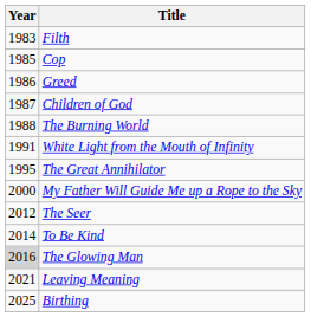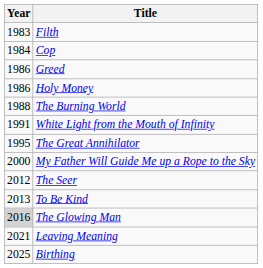 <table class="wikitable" border="1">
 <tr>
 <th>Year</th>
 <th>Title</th>
 </tr>
 <tr>
 <td>1983</td>
 <td><em><a href='#'>Filth</a></em></td>
 </tr>
 <tr>
-<td>1985</td>
+<td>1984</td>
 <td><em><a href='#'>Cop</a></em></td>
 </tr>
 <tr>
 <td>1986</td>
 <td><em><a href='#'>Greed</a></em></td>
 </tr>
 <tr>
-<td>1987</td>
-<td><em><a href='#'>Children of God</a></em></td>
+<td>1986</td>
+<td><em><a href='#'>Holy Money</a></em></td>
 </tr>
 <tr>
 <td>1988</td>
 <td><em><a href='#'>The Burning World</a></em></td>
 </tr>
 <tr>
 <td>1991</td>
 <td><em><a href='#'>White Light from the Mouth of Infinity</a></em></td>
 </tr>
 <tr>
 <td>1995</td>
 <td><em><a href='#'>The Great Annihilator</a></em></td>
 </tr>
 <tr>
 <td>2000</td>
 <td><em><a href='#'>My Father Will Guide Me up a Rope to the Sky</a></em></td>
 </tr>
 <tr>
 <td>2012</td>
 <td><em><a href='#'>The Seer</a></em></td>
 </tr>
 <tr>
-<td>2014</td>
+<td>2013</td>
 <td><em><a href='#'>To Be Kind</a></em></td>
 </tr>
 <tr>
 <td style="background: lightgrey;">2016</td>
 <td><em><a href='#'>The Glowing Man</a></em></td>
 </tr>
 <tr>
 <td>2021</td>
 <td><em><a href='#'>Leaving Meaning</a></em></td>
 </tr>
 <tr>
 <td>2025</td>
 <td><em><a href='#'>Birthing</a></em></td>
 </tr>
 </table>
